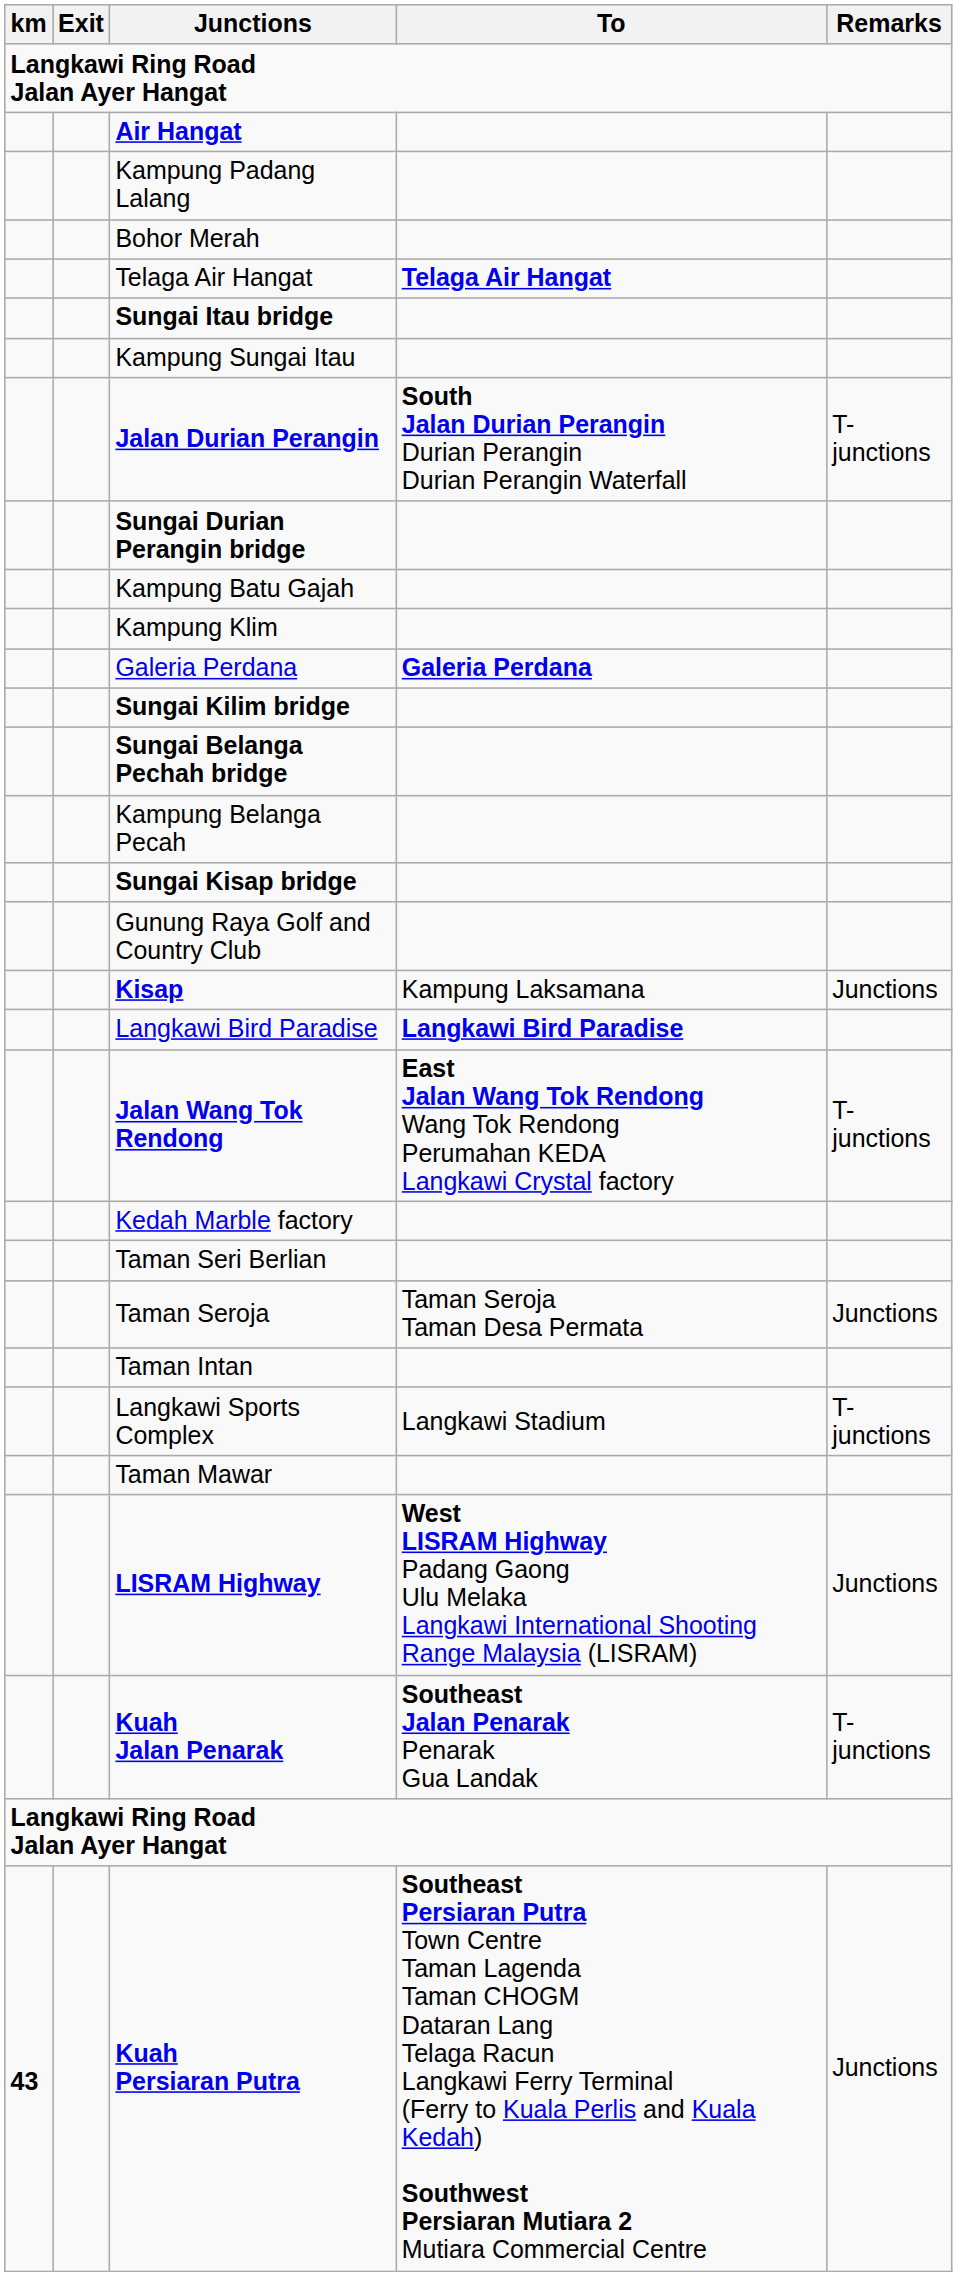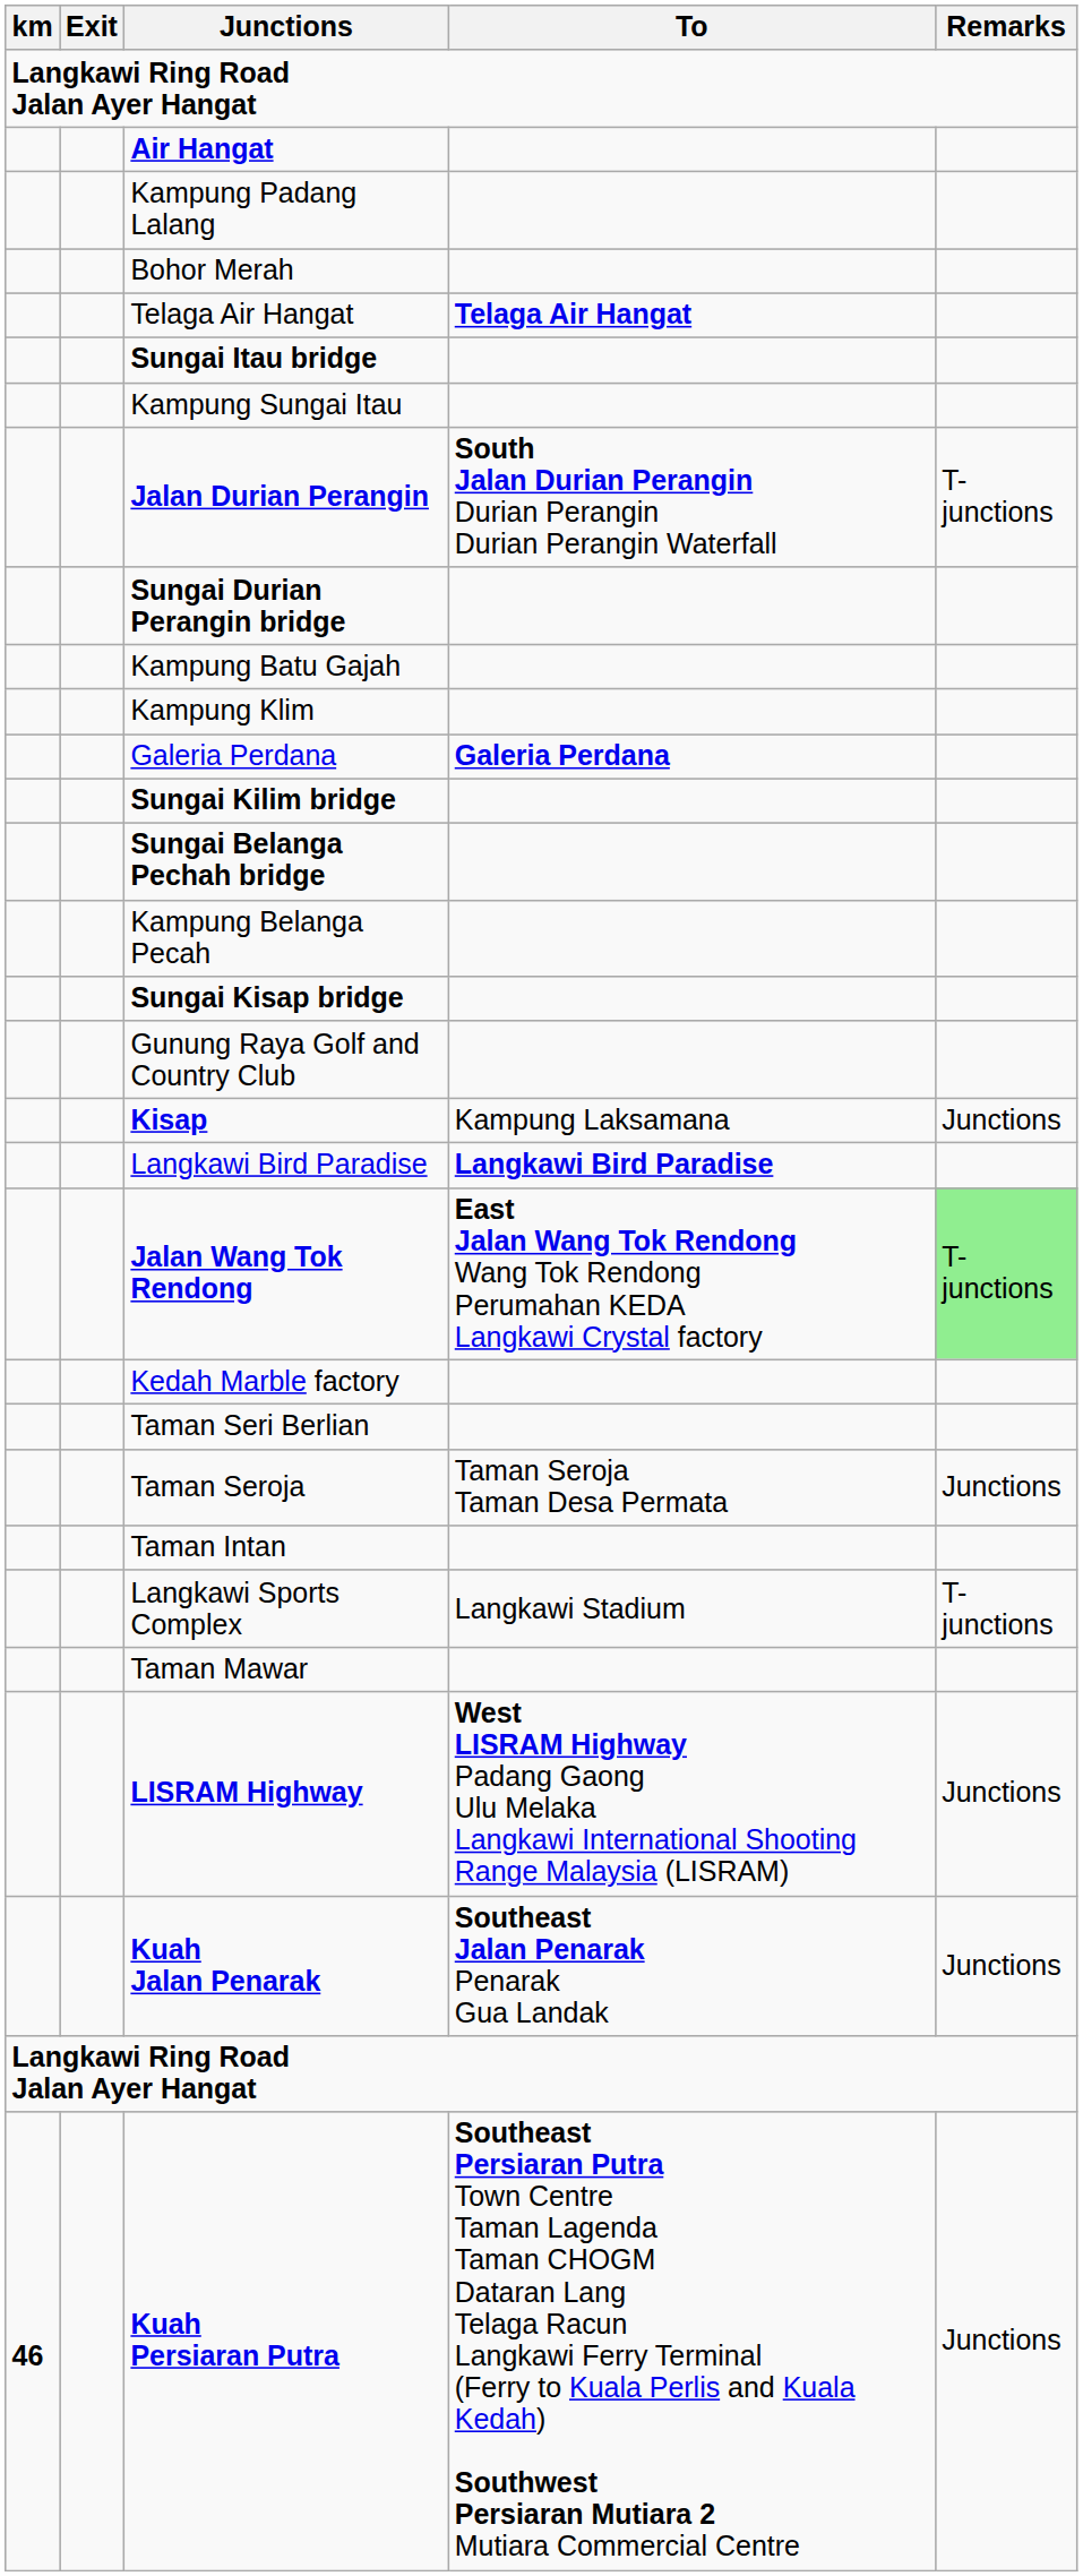 <table class="wikitable">
 <tr>
 <th>km</th>
 <th>Exit</th>
 <th>Junctions</th>
 <th>To</th>
 <th>Remarks</th>
 </tr>
 <tr>
 <td style="width:600px" colspan="6" style="text-align:center; background:blue;"><strong><span> Langkawi Ring Road<br>Jalan Ayer Hangat</span></strong></td>
 </tr>
 <tr>
 <td></td>
 <td></td>
 <td><strong><a href='#'>Air Hangat</a></strong></td>
 <td></td>
 <td></td>
 </tr>
 <tr>
 <td></td>
 <td></td>
 <td>Kampung Padang Lalang</td>
 <td></td>
 <td></td>
 </tr>
 <tr>
 <td></td>
 <td></td>
 <td>Bohor Merah</td>
 <td></td>
 <td></td>
 </tr>
 <tr>
 <td></td>
 <td></td>
 <td>Telaga Air Hangat</td>
 <td><strong><a href='#'>Telaga Air Hangat</a></strong><br></td>
 <td></td>
 </tr>
 <tr>
 <td></td>
 <td></td>
 <td><strong>Sungai Itau bridge</strong></td>
 <td></td>
 <td></td>
 </tr>
 <tr>
 <td></td>
 <td></td>
 <td>Kampung Sungai Itau</td>
 <td></td>
 <td></td>
 </tr>
 <tr>
 <td></td>
 <td></td>
 <td> <strong><a href='#'>Jalan Durian Perangin</a></strong></td>
 <td><strong>South</strong><br> <strong><a href='#'>Jalan Durian Perangin</a></strong><br>Durian Perangin<br>Durian Perangin Waterfall </td>
 <td>T-junctions</td>
 </tr>
 <tr>
 <td></td>
 <td></td>
 <td><strong>Sungai Durian Perangin bridge</strong></td>
 <td></td>
 <td></td>
 </tr>
 <tr>
 <td></td>
 <td></td>
 <td>Kampung Batu Gajah</td>
 <td></td>
 <td></td>
 </tr>
 <tr>
 <td></td>
 <td></td>
 <td>Kampung Klim</td>
 <td></td>
 <td></td>
 </tr>
 <tr>
 <td></td>
 <td></td>
 <td><a href='#'>Galeria Perdana</a></td>
 <td><strong><a href='#'>Galeria Perdana</a></strong><br> </td>
 <td></td>
 </tr>
 <tr>
 <td></td>
 <td></td>
 <td><strong>Sungai Kilim bridge</strong></td>
 <td></td>
 <td></td>
 </tr>
 <tr>
 <td></td>
 <td></td>
 <td><strong>Sungai Belanga Pechah bridge</strong></td>
 <td></td>
 <td></td>
 </tr>
 <tr>
 <td></td>
 <td></td>
 <td>Kampung Belanga Pecah</td>
 <td></td>
 <td></td>
 </tr>
 <tr>
 <td></td>
 <td></td>
 <td><strong>Sungai Kisap bridge</strong></td>
 <td></td>
 <td></td>
 </tr>
 <tr>
 <td></td>
 <td></td>
 <td>Gunung Raya Golf and Country Club</td>
 <td></td>
 <td></td>
 </tr>
 <tr>
 <td></td>
 <td></td>
 <td><strong><a href='#'>Kisap</a></strong></td>
 <td>Kampung Laksamana</td>
 <td>Junctions</td>
 </tr>
 <tr>
 <td></td>
 <td></td>
 <td><a href='#'>Langkawi Bird Paradise</a></td>
 <td><strong><a href='#'>Langkawi Bird Paradise</a></strong><br> </td>
 <td></td>
 </tr>
 <tr>
 <td></td>
 <td></td>
 <td> <strong><a href='#'>Jalan Wang Tok Rendong</a></strong></td>
 <td><strong>East</strong><br> <strong><a href='#'>Jalan Wang Tok Rendong</a></strong><br>Wang Tok Rendong<br>Perumahan KEDA<br><a href='#'>Langkawi Crystal</a> factory</td>
-<td>T-junctions</td>
+<td style="background: lightgreen;">T-junctions</td>
 </tr>
 <tr>
 <td></td>
 <td></td>
 <td><a href='#'>Kedah Marble</a> factory</td>
 <td></td>
 <td></td>
 </tr>
 <tr>
 <td></td>
 <td></td>
 <td>Taman Seri Berlian</td>
 <td></td>
 <td></td>
 </tr>
 <tr>
 <td></td>
 <td></td>
 <td>Taman Seroja</td>
 <td>Taman Seroja<br>Taman Desa Permata</td>
 <td>Junctions</td>
 </tr>
 <tr>
 <td></td>
 <td></td>
 <td>Taman Intan</td>
 <td></td>
 <td></td>
 </tr>
 <tr>
 <td></td>
 <td></td>
 <td>Langkawi Sports Complex</td>
 <td>Langkawi Stadium</td>
 <td>T-junctions</td>
 </tr>
 <tr>
 <td></td>
 <td></td>
 <td>Taman Mawar</td>
 <td></td>
 <td></td>
 </tr>
 <tr>
 <td></td>
 <td></td>
 <td> <strong><a href='#'>LISRAM Highway</a></strong></td>
 <td><strong>West</strong><br> <strong><a href='#'>LISRAM Highway</a></strong><br>Padang Gaong<br>Ulu Melaka<br><a href='#'>Langkawi International Shooting Range Malaysia</a> (LISRAM)</td>
 <td>Junctions</td>
 </tr>
 <tr>
 <td></td>
 <td></td>
 <td><strong><a href='#'>Kuah</a></strong><br> <strong><a href='#'>Jalan Penarak</a></strong></td>
 <td><strong>Southeast</strong><br> <strong><a href='#'>Jalan Penarak</a></strong><br>Penarak<br>Gua Landak</td>
-<td>T-junctions</td>
+<td>Junctions</td>
 </tr>
 <tr>
 <td style="width:600px" colspan="6" style="text-align:center; background:blue;"><strong><span> Langkawi Ring Road<br>Jalan Ayer Hangat</span></strong></td>
 </tr>
 <tr>
-<td><br><strong>43</strong></td>
+<td><br><strong>46</strong></td>
 <td></td>
 <td><strong><a href='#'>Kuah</a></strong><br> <strong><a href='#'>Persiaran Putra</a></strong></td>
 <td><strong>Southeast</strong><br> <strong><a href='#'>Persiaran Putra</a></strong><br>Town Centre<br>Taman Lagenda<br>Taman CHOGM<br>Dataran Lang<br>Telaga Racun<br>Langkawi Ferry Terminal <br>(Ferry to <a href='#'>Kuala Perlis</a> and <a href='#'>Kuala Kedah</a>)<br><br><strong>Southwest</strong><br><strong>Persiaran Mutiara 2</strong><br>Mutiara Commercial Centre</td>
 <td>Junctions</td>
 </tr>
 </table>
